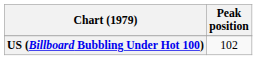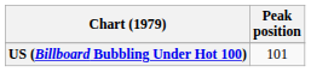 <table class="wikitable sortable plainrowheaders">
 <tr>
 <th>Chart (1979)</th>
 <th>Peak<br>position</th>
 </tr>
 <tr>
 </tr>
 <tr>
 <th scope="row">US (<a href='#'><em>Billboard</em> Bubbling Under Hot 100</a>)</th>
-<td style="text-align:center;">102</td>
+<td style="text-align:center;">101</td>
 </tr>
 </table>
